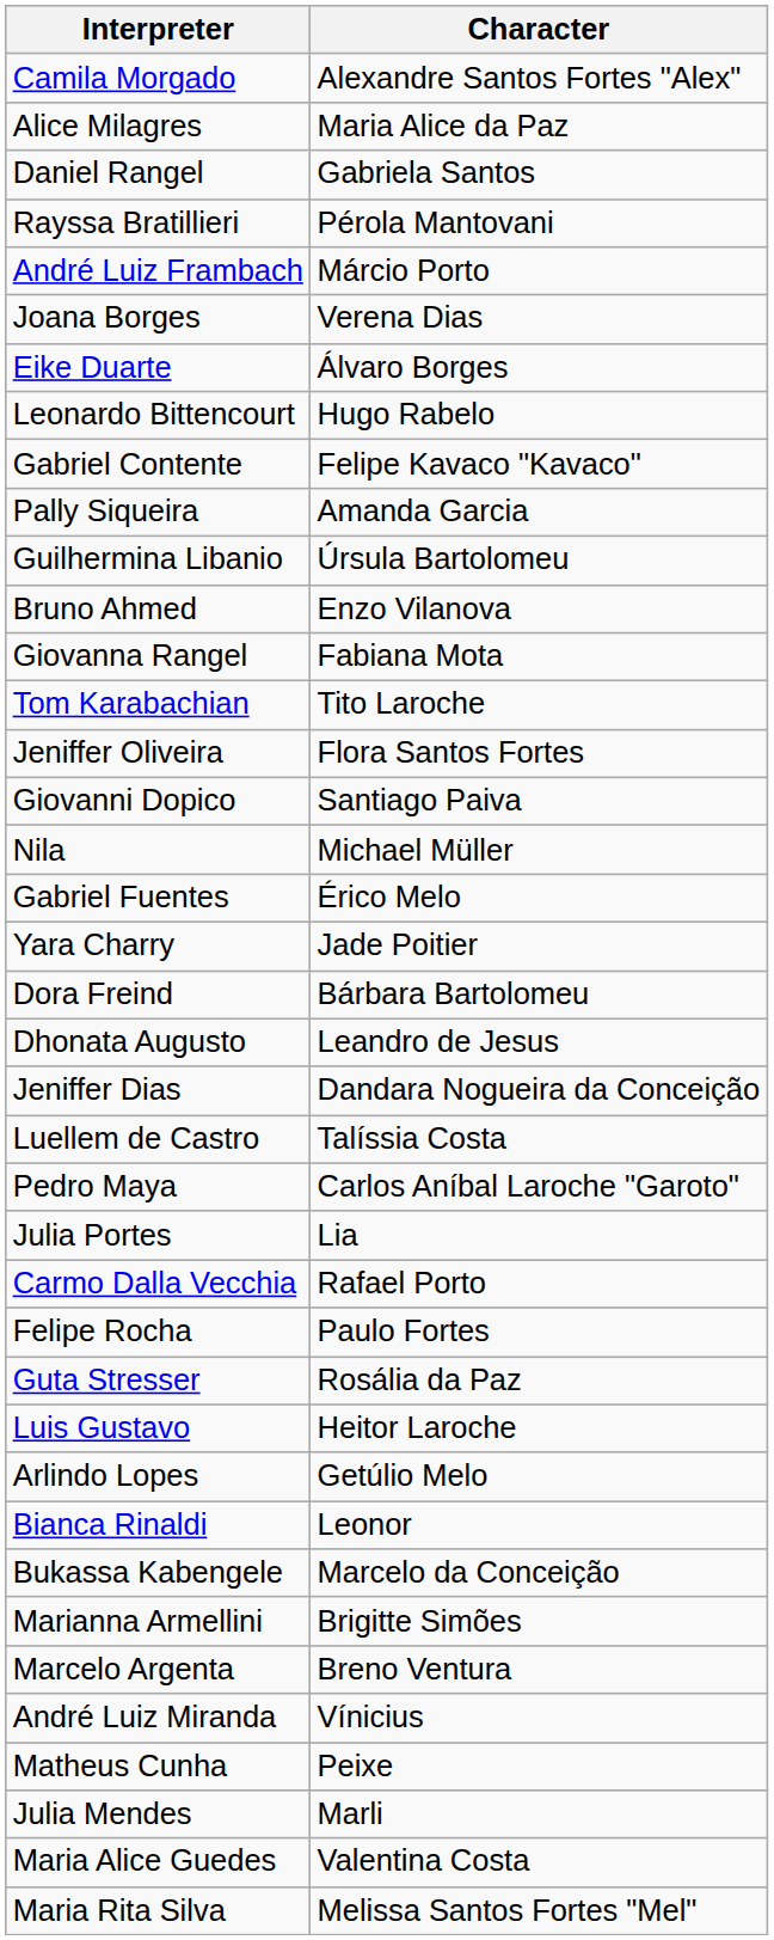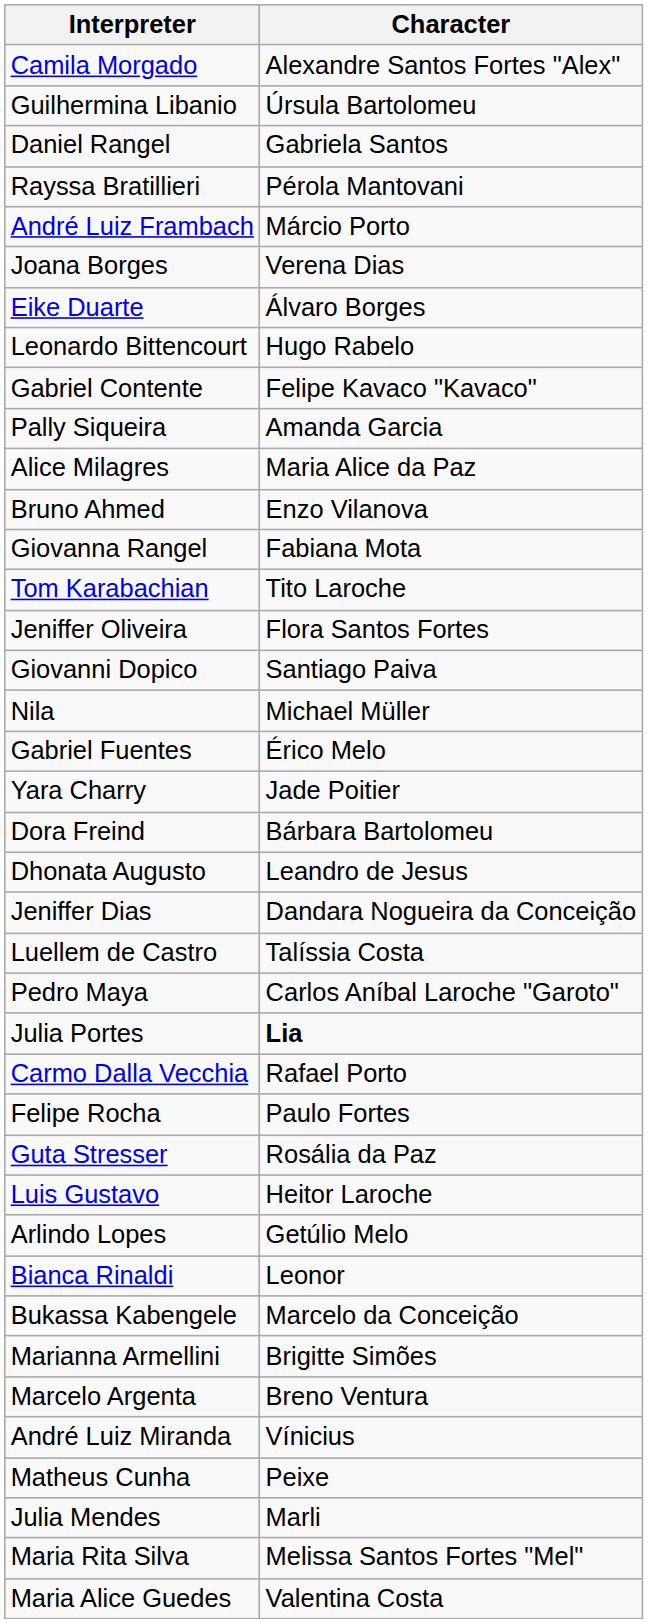 <table class="wikitable">
 <tr>
 <th>Interpreter</th>
 <th>Character</th>
 </tr>
 <tr>
 <td><a href='#'>Camila Morgado</a></td>
 <td>Alexandre Santos Fortes "Alex"</td>
 </tr>
 <tr>
-<td>Alice Milagres</td>
-<td>Maria Alice da Paz</td>
+<td>Guilhermina Libanio</td>
+<td>Úrsula Bartolomeu</td>
 </tr>
 <tr>
 <td>Daniel Rangel</td>
 <td>Gabriela Santos</td>
 </tr>
 <tr>
 <td>Rayssa Bratillieri</td>
 <td>Pérola Mantovani</td>
 </tr>
 <tr>
 <td><a href='#'>André Luiz Frambach</a></td>
 <td>Márcio Porto</td>
 </tr>
 <tr>
 <td>Joana Borges</td>
 <td>Verena Dias</td>
 </tr>
 <tr>
 <td><a href='#'>Eike Duarte</a></td>
 <td>Álvaro Borges</td>
 </tr>
 <tr>
 <td>Leonardo Bittencourt</td>
 <td>Hugo Rabelo</td>
 </tr>
 <tr>
 <td>Gabriel Contente</td>
 <td>Felipe Kavaco "Kavaco"</td>
 </tr>
 <tr>
 <td>Pally Siqueira</td>
 <td>Amanda Garcia</td>
 </tr>
 <tr>
-<td>Guilhermina Libanio</td>
-<td>Úrsula Bartolomeu</td>
+<td>Alice Milagres</td>
+<td>Maria Alice da Paz</td>
 </tr>
 <tr>
 <td>Bruno Ahmed</td>
 <td>Enzo Vilanova</td>
 </tr>
 <tr>
 <td>Giovanna Rangel</td>
 <td>Fabiana Mota</td>
 </tr>
 <tr>
 <td><a href='#'>Tom Karabachian</a></td>
 <td>Tito Laroche</td>
 </tr>
 <tr>
 <td>Jeniffer Oliveira</td>
 <td>Flora Santos Fortes</td>
 </tr>
 <tr>
 <td>Giovanni Dopico</td>
 <td>Santiago Paiva</td>
 </tr>
 <tr>
 <td>Nila</td>
 <td>Michael Müller</td>
 </tr>
 <tr>
 <td>Gabriel Fuentes</td>
 <td>Érico Melo</td>
 </tr>
 <tr>
 <td>Yara Charry</td>
 <td>Jade Poitier</td>
 </tr>
 <tr>
 <td>Dora Freind</td>
 <td>Bárbara Bartolomeu</td>
 </tr>
 <tr>
 <td>Dhonata Augusto</td>
 <td>Leandro de Jesus</td>
 </tr>
 <tr>
 <td>Jeniffer Dias</td>
 <td>Dandara Nogueira da Conceição</td>
 </tr>
 <tr>
 <td>Luellem de Castro</td>
 <td>Talíssia Costa</td>
 </tr>
 <tr>
 <td>Pedro Maya</td>
 <td>Carlos Aníbal Laroche "Garoto"</td>
 </tr>
 <tr>
 <td>Julia Portes</td>
-<td>Lia</td>
+<td><strong>Lia</strong></td>
 </tr>
 <tr>
 <td><a href='#'>Carmo Dalla Vecchia</a></td>
 <td>Rafael Porto</td>
 </tr>
 <tr>
 <td>Felipe Rocha</td>
 <td>Paulo Fortes</td>
 </tr>
 <tr>
 <td><a href='#'>Guta Stresser</a></td>
 <td>Rosália da Paz</td>
 </tr>
 <tr>
 <td><a href='#'>Luis Gustavo</a></td>
 <td>Heitor Laroche</td>
 </tr>
 <tr>
 <td>Arlindo Lopes</td>
 <td>Getúlio Melo</td>
 </tr>
 <tr>
 <td><a href='#'>Bianca Rinaldi</a></td>
 <td>Leonor</td>
 </tr>
 <tr>
 <td>Bukassa Kabengele</td>
 <td>Marcelo da Conceição</td>
 </tr>
 <tr>
 <td>Marianna Armellini</td>
 <td>Brigitte Simões</td>
 </tr>
 <tr>
 <td>Marcelo Argenta</td>
 <td>Breno Ventura</td>
 </tr>
 <tr>
 <td>André Luiz Miranda</td>
 <td>Vínicius</td>
 </tr>
 <tr>
 <td>Matheus Cunha</td>
 <td>Peixe</td>
 </tr>
 <tr>
 <td>Julia Mendes</td>
 <td>Marli</td>
 </tr>
 <tr>
+<td>Maria Rita Silva</td>
+<td>Melissa Santos Fortes "Mel"</td>
+</tr>
+<tr>
 <td>Maria Alice Guedes</td>
 <td>Valentina Costa</td>
 </tr>
-<tr>
-<td>Maria Rita Silva</td>
-<td>Melissa Santos Fortes "Mel"</td>
-</tr>
 </table>
